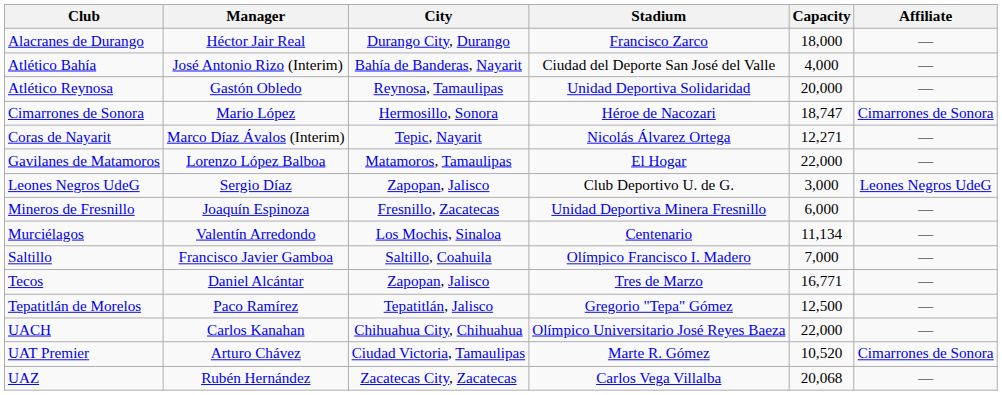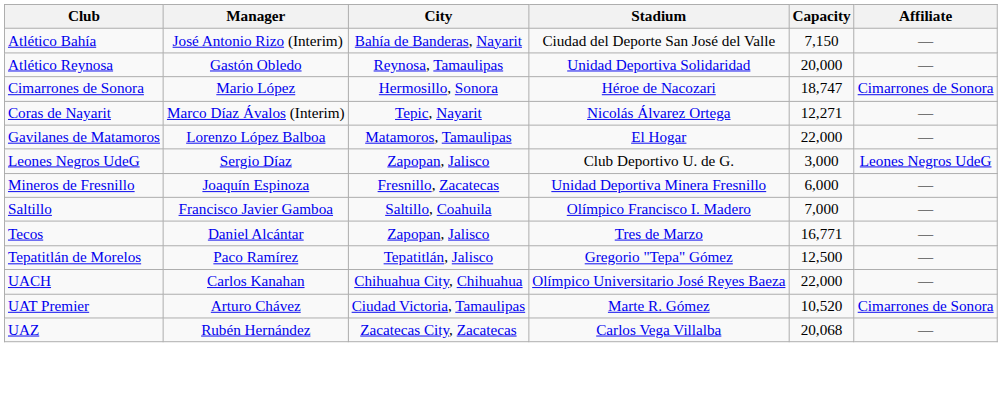 <table class="wikitable sortable" style="text-align: center;">
 <tr>
 <th>Club</th>
 <th>Manager</th>
 <th>City</th>
 <th>Stadium</th>
 <th>Capacity</th>
 <th>Affiliate</th>
 </tr>
 <tr>
-<td align="left"><a href='#'>Alacranes de Durango</a></td>
-<td> <a href='#'>Héctor Jair Real</a></td>
-<td><a href='#'>Durango City</a>, <a href='#'>Durango</a></td>
-<td><a href='#'>Francisco Zarco</a></td>
-<td>18,000</td>
-<td>—</td>
-</tr>
-<tr>
 <td align="left"><a href='#'>Atlético Bahía</a></td>
 <td> <a href='#'>José Antonio Rizo</a> (Interim)</td>
 <td><a href='#'>Bahía de Banderas</a>, <a href='#'>Nayarit</a></td>
 <td>Ciudad del Deporte San José del Valle</td>
-<td>4,000</td>
+<td>7,150</td>
 <td>—</td>
 </tr>
 <tr>
 <td align="left"><a href='#'>Atlético Reynosa</a></td>
 <td> <a href='#'>Gastón Obledo</a></td>
 <td><a href='#'>Reynosa</a>, <a href='#'>Tamaulipas</a></td>
 <td><a href='#'>Unidad Deportiva Solidaridad</a></td>
 <td>20,000</td>
 <td>—</td>
 </tr>
 <tr>
 <td align="left"><a href='#'>Cimarrones de Sonora</a></td>
 <td> <a href='#'>Mario López</a></td>
 <td><a href='#'>Hermosillo</a>, <a href='#'>Sonora</a></td>
 <td><a href='#'>Héroe de Nacozari</a></td>
 <td>18,747</td>
 <td><a href='#'>Cimarrones de Sonora</a></td>
 </tr>
 <tr>
 <td align="left"><a href='#'>Coras de Nayarit</a></td>
 <td> <a href='#'>Marco Díaz Ávalos</a> (Interim)</td>
 <td><a href='#'>Tepic</a>, <a href='#'>Nayarit</a></td>
 <td><a href='#'>Nicolás Álvarez Ortega</a></td>
 <td>12,271</td>
 <td>—</td>
 </tr>
 <tr>
 <td align="left"><a href='#'>Gavilanes de Matamoros</a></td>
 <td> <a href='#'>Lorenzo López Balboa</a></td>
 <td><a href='#'>Matamoros</a>, <a href='#'>Tamaulipas</a></td>
 <td><a href='#'>El Hogar</a></td>
 <td>22,000</td>
 <td>—</td>
 </tr>
 <tr>
 <td align="left"><a href='#'>Leones Negros UdeG</a></td>
 <td> <a href='#'>Sergio Díaz</a></td>
 <td><a href='#'>Zapopan</a>, <a href='#'>Jalisco</a></td>
 <td>Club Deportivo U. de G.</td>
 <td>3,000</td>
 <td><a href='#'>Leones Negros UdeG</a></td>
 </tr>
 <tr>
 <td align="left"><a href='#'>Mineros de Fresnillo</a></td>
 <td> <a href='#'>Joaquín Espinoza</a></td>
 <td><a href='#'>Fresnillo</a>, <a href='#'>Zacatecas</a></td>
 <td><a href='#'>Unidad Deportiva Minera Fresnillo</a></td>
 <td>6,000</td>
 <td>—</td>
 </tr>
 <tr>
-<td align="left"><a href='#'>Murciélagos</a></td>
-<td> <a href='#'>Valentín Arredondo</a></td>
-<td><a href='#'>Los Mochis</a>, <a href='#'>Sinaloa</a></td>
-<td><a href='#'>Centenario</a></td>
-<td>11,134</td>
-<td>—</td>
-</tr>
-<tr>
 <td align="left"><a href='#'>Saltillo</a></td>
 <td> <a href='#'>Francisco Javier Gamboa</a></td>
 <td><a href='#'>Saltillo</a>, <a href='#'>Coahuila</a></td>
 <td><a href='#'>Olímpico Francisco I. Madero</a></td>
 <td>7,000</td>
 <td>—</td>
 </tr>
 <tr>
 <td align="left"><a href='#'>Tecos</a></td>
 <td> <a href='#'>Daniel Alcántar</a></td>
 <td><a href='#'>Zapopan</a>, <a href='#'>Jalisco</a></td>
 <td><a href='#'>Tres de Marzo</a></td>
 <td>16,771</td>
 <td>—</td>
 </tr>
 <tr>
 <td align="left"><a href='#'>Tepatitlán de Morelos</a></td>
 <td> <a href='#'>Paco Ramírez</a></td>
 <td><a href='#'>Tepatitlán</a>, <a href='#'>Jalisco</a></td>
 <td><a href='#'>Gregorio "Tepa" Gómez</a></td>
 <td>12,500</td>
 <td>—</td>
 </tr>
 <tr>
 <td align="left"><a href='#'>UACH</a></td>
 <td> <a href='#'>Carlos Kanahan</a></td>
 <td><a href='#'>Chihuahua City</a>, <a href='#'>Chihuahua</a></td>
 <td><a href='#'>Olímpico Universitario José Reyes Baeza</a></td>
 <td>22,000</td>
 <td>—</td>
 </tr>
 <tr>
 <td align="left"><a href='#'>UAT Premier</a></td>
 <td> <a href='#'>Arturo Chávez</a></td>
 <td><a href='#'>Ciudad Victoria</a>, <a href='#'>Tamaulipas</a></td>
 <td><a href='#'>Marte R. Gómez</a></td>
 <td>10,520</td>
 <td><a href='#'>Cimarrones de Sonora</a></td>
 </tr>
 <tr>
 <td align="left"><a href='#'>UAZ</a></td>
 <td> <a href='#'>Rubén Hernández</a></td>
 <td><a href='#'>Zacatecas City</a>, <a href='#'>Zacatecas</a></td>
 <td><a href='#'>Carlos Vega Villalba</a></td>
 <td>20,068</td>
 <td>—</td>
 </tr>
 </table>
